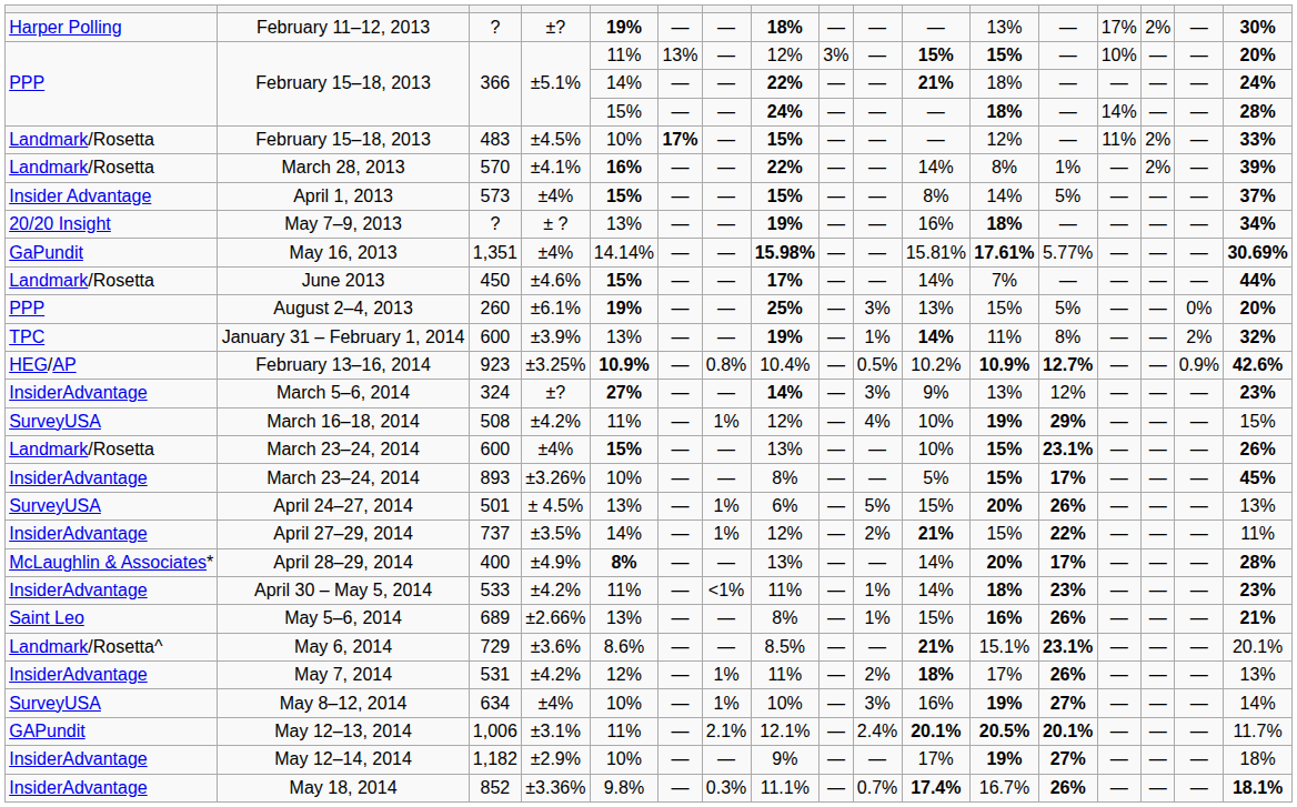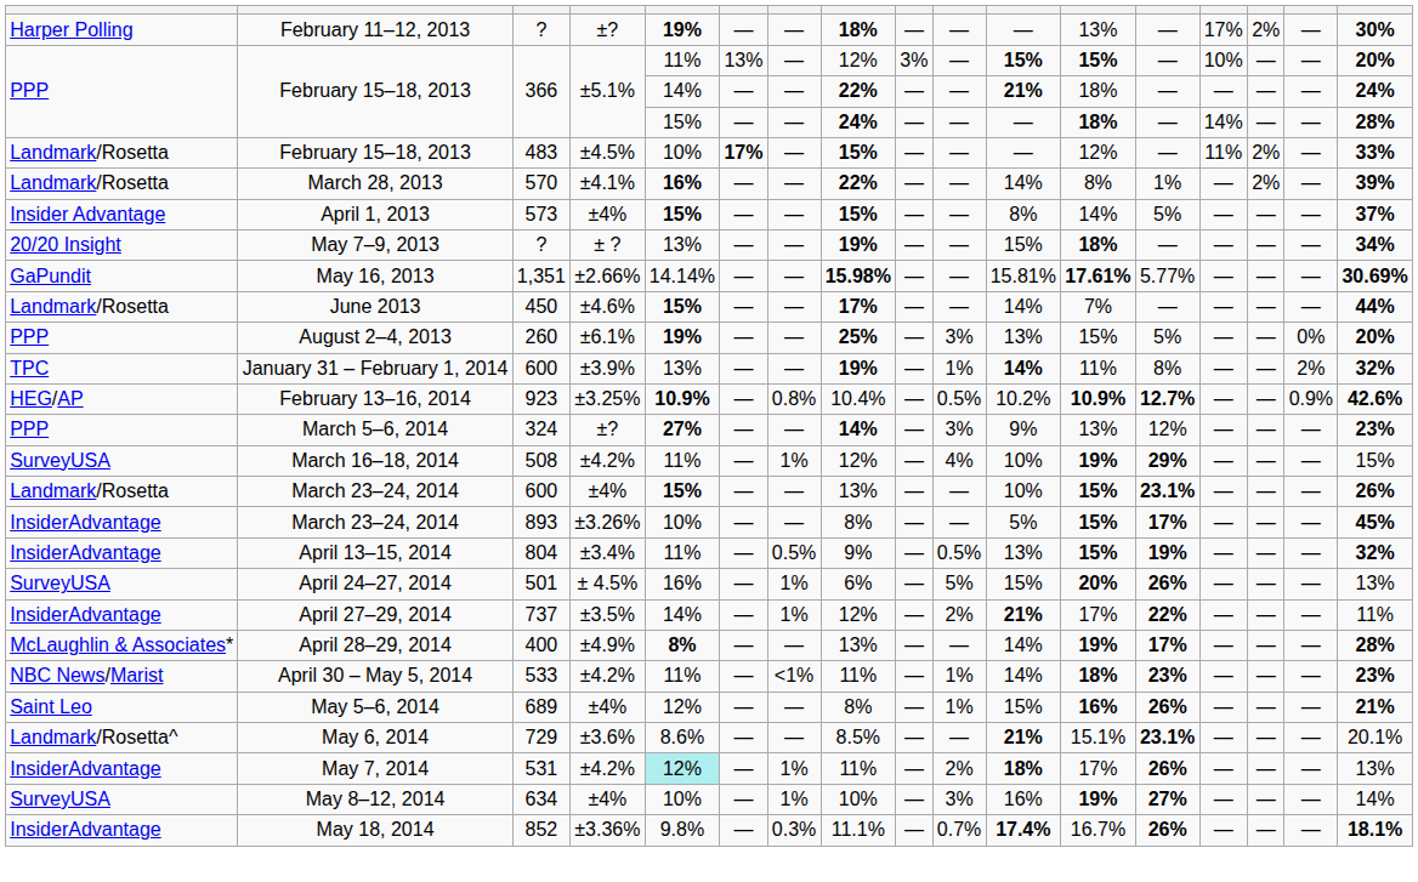 <table class="wikitable" style="text-align:center">
 <tr valign= bottom>
 <th></th>
 <th></th>
 <th></th>
 <th></th>
 <th></th>
 <th></th>
 <th></th>
 <th></th>
 <th></th>
 <th></th>
 <th></th>
 <th></th>
 <th></th>
 <th></th>
 <th></th>
 <th></th>
 <th></th>
 </tr>
 <tr>
 <td align=left><a href='#'>Harper Polling</a></td>
 <td>February 11–12, 2013</td>
 <td>?</td>
 <td>±?</td>
 <td><strong>19%</strong></td>
 <td>—</td>
 <td>—</td>
 <td><strong>18%</strong></td>
 <td>—</td>
 <td>—</td>
 <td>—</td>
 <td>13%</td>
 <td>—</td>
 <td>17%</td>
 <td>2%</td>
 <td>—</td>
 <td><strong>30%</strong></td>
 </tr>
 <tr>
 <td align=left rowspan=3><a href='#'>PPP</a></td>
 <td rowspan=3>February 15–18, 2013</td>
 <td rowspan=3>366</td>
 <td rowspan=3>±5.1%</td>
 <td>11%</td>
 <td>13%</td>
 <td>—</td>
 <td>12%</td>
 <td>3%</td>
 <td>—</td>
 <td><strong>15%</strong></td>
 <td><strong>15%</strong></td>
 <td>—</td>
 <td>10%</td>
 <td>—</td>
 <td>—</td>
 <td><strong>20%</strong></td>
 </tr>
 <tr>
 <td>14%</td>
 <td>—</td>
 <td>—</td>
 <td><strong>22%</strong></td>
 <td>—</td>
 <td>—</td>
 <td><strong>21%</strong></td>
 <td>18%</td>
 <td>—</td>
 <td>—</td>
 <td>—</td>
 <td>—</td>
 <td><strong>24%</strong></td>
 </tr>
 <tr>
 <td>15%</td>
 <td>—</td>
 <td>—</td>
 <td><strong>24%</strong></td>
 <td>—</td>
 <td>—</td>
 <td>—</td>
 <td><strong>18%</strong></td>
 <td>—</td>
 <td>14%</td>
 <td>—</td>
 <td>—</td>
 <td><strong>28%</strong></td>
 </tr>
 <tr>
 <td align=left><a href='#'>Landmark</a>/Rosetta</td>
 <td>February 15–18, 2013</td>
 <td>483</td>
 <td>±4.5%</td>
 <td>10%</td>
 <td><strong>17%</strong></td>
 <td>—</td>
 <td><strong>15%</strong></td>
 <td>—</td>
 <td>—</td>
 <td>—</td>
 <td>12%</td>
 <td>—</td>
 <td>11%</td>
 <td>2%</td>
 <td>—</td>
 <td><strong>33%</strong></td>
 </tr>
 <tr>
 <td align=left><a href='#'>Landmark</a>/Rosetta</td>
 <td>March 28, 2013</td>
 <td>570</td>
 <td>±4.1%</td>
 <td><strong>16%</strong></td>
 <td>—</td>
 <td>—</td>
 <td><strong>22%</strong></td>
 <td>—</td>
 <td>—</td>
 <td>14%</td>
 <td>8%</td>
 <td>1%</td>
 <td>—</td>
 <td>2%</td>
 <td>—</td>
 <td><strong>39%</strong></td>
 </tr>
 <tr>
 <td align=left><a href='#'>Insider Advantage</a></td>
 <td>April 1, 2013</td>
 <td>573</td>
 <td>±4%</td>
 <td><strong>15%</strong></td>
 <td>—</td>
 <td>—</td>
 <td><strong>15%</strong></td>
 <td>—</td>
 <td>—</td>
 <td>8%</td>
 <td>14%</td>
 <td>5%</td>
 <td>—</td>
 <td>—</td>
 <td>—</td>
 <td><strong>37%</strong></td>
 </tr>
 <tr>
 <td align=left><a href='#'>20/20 Insight</a></td>
 <td>May 7–9, 2013</td>
 <td>?</td>
 <td>± ?</td>
 <td>13%</td>
 <td>—</td>
 <td>—</td>
 <td><strong>19%</strong></td>
 <td>—</td>
 <td>—</td>
-<td>16%</td>
+<td>15%</td>
 <td><strong>18%</strong></td>
 <td>—</td>
 <td>—</td>
 <td>—</td>
 <td>—</td>
 <td><strong>34%</strong></td>
 </tr>
 <tr>
 <td align=left><a href='#'>GaPundit</a></td>
 <td>May 16, 2013</td>
 <td>1,351</td>
-<td>±4%</td>
+<td>±2.66%</td>
 <td>14.14%</td>
 <td>—</td>
 <td>—</td>
 <td><strong>15.98%</strong></td>
 <td>—</td>
 <td>—</td>
 <td>15.81%</td>
 <td><strong>17.61%</strong></td>
 <td>5.77%</td>
 <td>—</td>
 <td>—</td>
 <td>—</td>
 <td><strong>30.69%</strong></td>
 </tr>
 <tr>
 <td align=left><a href='#'>Landmark</a>/Rosetta</td>
 <td>June 2013</td>
 <td>450</td>
 <td>±4.6%</td>
 <td><strong>15%</strong></td>
 <td>—</td>
 <td>—</td>
 <td><strong>17%</strong></td>
 <td>—</td>
 <td>—</td>
 <td>14%</td>
 <td>7%</td>
 <td>—</td>
 <td>—</td>
 <td>—</td>
 <td>—</td>
 <td><strong>44%</strong></td>
 </tr>
 <tr>
 <td align=left><a href='#'>PPP</a></td>
 <td>August 2–4, 2013</td>
 <td>260</td>
 <td>±6.1%</td>
 <td><strong>19%</strong></td>
 <td>—</td>
 <td>—</td>
 <td><strong>25%</strong></td>
 <td>—</td>
 <td>3%</td>
 <td>13%</td>
 <td>15%</td>
 <td>5%</td>
 <td>—</td>
 <td>—</td>
 <td>0%</td>
 <td><strong>20%</strong></td>
 </tr>
 <tr>
 <td align=left><a href='#'>TPC</a></td>
 <td>January 31 – February 1, 2014</td>
 <td>600</td>
 <td>±3.9%</td>
 <td>13%</td>
 <td>—</td>
 <td>—</td>
 <td><strong>19%</strong></td>
 <td>—</td>
 <td>1%</td>
 <td><strong>14%</strong></td>
 <td>11%</td>
 <td>8%</td>
 <td>—</td>
 <td>—</td>
 <td>2%</td>
 <td><strong>32%</strong></td>
 </tr>
 <tr>
 <td align=left><a href='#'>HEG</a>/<a href='#'>AP</a></td>
 <td>February 13–16, 2014</td>
 <td>923</td>
 <td>±3.25%</td>
 <td><strong>10.9%</strong></td>
 <td>—</td>
 <td>0.8%</td>
 <td>10.4%</td>
 <td>—</td>
 <td>0.5%</td>
 <td>10.2%</td>
 <td><strong>10.9%</strong></td>
 <td><strong>12.7%</strong></td>
 <td>—</td>
 <td>—</td>
 <td>0.9%</td>
 <td><strong>42.6%</strong></td>
 </tr>
 <tr>
-<td align=left><a href='#'>InsiderAdvantage</a></td>
+<td align=left><a href='#'>PPP</a></td>
 <td>March 5–6, 2014</td>
 <td>324</td>
 <td>±?</td>
 <td><strong>27%</strong></td>
 <td>—</td>
 <td>—</td>
 <td><strong>14%</strong></td>
 <td>—</td>
 <td>3%</td>
 <td>9%</td>
 <td>13%</td>
 <td>12%</td>
 <td>—</td>
 <td>—</td>
 <td>—</td>
 <td><strong>23%</strong></td>
 </tr>
 <tr>
 <td align=left><a href='#'>SurveyUSA</a></td>
 <td>March 16–18, 2014</td>
 <td>508</td>
 <td>±4.2%</td>
 <td>11%</td>
 <td>—</td>
 <td>1%</td>
 <td>12%</td>
 <td>—</td>
 <td>4%</td>
 <td>10%</td>
 <td><strong>19%</strong></td>
 <td><strong>29%</strong></td>
 <td>—</td>
 <td>—</td>
 <td>—</td>
 <td>15%</td>
 </tr>
 <tr>
 <td align=left><a href='#'>Landmark</a>/Rosetta</td>
 <td>March 23–24, 2014</td>
 <td>600</td>
 <td>±4%</td>
 <td><strong>15%</strong></td>
 <td>—</td>
 <td>—</td>
 <td>13%</td>
 <td>—</td>
 <td>—</td>
 <td>10%</td>
 <td><strong>15%</strong></td>
 <td><strong>23.1%</strong></td>
 <td>—</td>
 <td>—</td>
 <td>—</td>
 <td><strong>26%</strong></td>
 </tr>
 <tr>
 <td align=left><a href='#'>InsiderAdvantage</a></td>
 <td>March 23–24, 2014</td>
 <td>893</td>
 <td>±3.26%</td>
 <td>10%</td>
 <td>—</td>
 <td>—</td>
 <td>8%</td>
 <td>—</td>
 <td>—</td>
 <td>5%</td>
 <td><strong>15%</strong></td>
 <td><strong>17%</strong></td>
 <td>—</td>
 <td>—</td>
 <td>—</td>
 <td><strong>45%</strong></td>
 </tr>
 <tr>
+<td align=left><a href='#'>InsiderAdvantage</a></td>
+<td>April 13–15, 2014</td>
+<td>804</td>
+<td>±3.4%</td>
+<td>11%</td>
+<td>—</td>
+<td>0.5%</td>
+<td>9%</td>
+<td>—</td>
+<td>0.5%</td>
+<td>13%</td>
+<td><strong>15%</strong></td>
+<td><strong>19%</strong></td>
+<td>—</td>
+<td>—</td>
+<td>—</td>
+<td><strong>32%</strong></td>
+</tr>
+<tr>
 <td align=left><a href='#'>SurveyUSA</a></td>
 <td>April 24–27, 2014</td>
 <td>501</td>
 <td>± 4.5%</td>
-<td>13%</td>
+<td>16%</td>
 <td>—</td>
 <td>1%</td>
 <td>6%</td>
 <td>—</td>
 <td>5%</td>
 <td>15%</td>
 <td><strong>20%</strong></td>
 <td><strong>26%</strong></td>
 <td>—</td>
 <td>—</td>
 <td>—</td>
 <td>13%</td>
 </tr>
 <tr>
 <td align=left><a href='#'>InsiderAdvantage</a></td>
 <td>April 27–29, 2014</td>
 <td>737</td>
 <td>±3.5%</td>
 <td>14%</td>
 <td>—</td>
 <td>1%</td>
 <td>12%</td>
 <td>—</td>
 <td>2%</td>
 <td><strong>21%</strong></td>
-<td>15%</td>
+<td>17%</td>
 <td><strong>22%</strong></td>
 <td>—</td>
 <td>—</td>
 <td>—</td>
 <td>11%</td>
 </tr>
 <tr>
 <td align=left><a href='#'>McLaughlin & Associates</a>*</td>
 <td>April 28–29, 2014</td>
 <td>400</td>
 <td>±4.9%</td>
 <td><strong>8%</strong></td>
 <td>—</td>
 <td>—</td>
 <td>13%</td>
 <td>—</td>
 <td>—</td>
 <td>14%</td>
-<td><strong>20%</strong></td>
+<td><strong>19%</strong></td>
 <td><strong>17%</strong></td>
 <td>—</td>
 <td>—</td>
 <td>—</td>
 <td><strong>28%</strong></td>
 </tr>
 <tr>
-<td align=left><a href='#'>InsiderAdvantage</a></td>
+<td align=left><a href='#'>NBC News</a>/<a href='#'>Marist</a></td>
 <td>April 30 – May 5, 2014</td>
 <td>533</td>
 <td>±4.2%</td>
 <td>11%</td>
 <td>—</td>
 <td><1%</td>
 <td>11%</td>
 <td>—</td>
 <td>1%</td>
 <td>14%</td>
 <td><strong>18%</strong></td>
 <td><strong>23%</strong></td>
 <td>—</td>
 <td>—</td>
 <td>—</td>
 <td><strong>23%</strong></td>
 </tr>
 <tr>
 <td align=left><a href='#'>Saint Leo</a></td>
 <td>May 5–6, 2014</td>
 <td>689</td>
-<td>±2.66%</td>
-<td>13%</td>
+<td>±4%</td>
+<td>12%</td>
 <td>—</td>
 <td>—</td>
 <td>8%</td>
 <td>—</td>
 <td>1%</td>
 <td>15%</td>
 <td><strong>16%</strong></td>
 <td><strong>26%</strong></td>
 <td>—</td>
 <td>—</td>
 <td>—</td>
 <td><strong>21%</strong></td>
 </tr>
 <tr>
 <td align=left><a href='#'>Landmark</a>/Rosetta^</td>
 <td>May 6, 2014</td>
 <td>729</td>
 <td>±3.6%</td>
 <td>8.6%</td>
 <td>—</td>
 <td>—</td>
 <td>8.5%</td>
 <td>—</td>
 <td>—</td>
 <td><strong>21%</strong></td>
 <td>15.1%</td>
 <td><strong>23.1%</strong></td>
 <td>—</td>
 <td>—</td>
 <td>—</td>
 <td>20.1%</td>
 </tr>
 <tr>
 <td align=left><a href='#'>InsiderAdvantage</a></td>
 <td>May 7, 2014</td>
 <td>531</td>
 <td>±4.2%</td>
-<td>12%</td>
+<td style="background: paleturquoise;">12%</td>
 <td>—</td>
 <td>1%</td>
 <td>11%</td>
 <td>—</td>
 <td>2%</td>
 <td><strong>18%</strong></td>
 <td>17%</td>
 <td><strong>26%</strong></td>
 <td>—</td>
 <td>—</td>
 <td>—</td>
 <td>13%</td>
 </tr>
 <tr>
 <td align=left><a href='#'>SurveyUSA</a></td>
 <td>May 8–12, 2014</td>
 <td>634</td>
 <td>±4%</td>
 <td>10%</td>
 <td>—</td>
 <td>1%</td>
 <td>10%</td>
 <td>—</td>
 <td>3%</td>
 <td>16%</td>
 <td><strong>19%</strong></td>
 <td><strong>27%</strong></td>
 <td>—</td>
 <td>—</td>
 <td>—</td>
 <td>14%</td>
 </tr>
 <tr>
-<td align=left><a href='#'>GAPundit</a></td>
-<td>May 12–13, 2014</td>
-<td>1,006</td>
-<td>±3.1%</td>
-<td>11%</td>
-<td>—</td>
-<td>2.1%</td>
-<td>12.1%</td>
-<td>—</td>
-<td>2.4%</td>
-<td><strong>20.1%</strong></td>
-<td><strong>20.5%</strong></td>
-<td><strong>20.1%</strong></td>
-<td>—</td>
-<td>—</td>
-<td>—</td>
-<td>11.7%</td>
-</tr>
-<tr>
-<td align=left><a href='#'>InsiderAdvantage</a></td>
-<td>May 12–14, 2014</td>
-<td>1,182</td>
-<td>±2.9%</td>
-<td>10%</td>
-<td>—</td>
-<td>—</td>
-<td>9%</td>
-<td>—</td>
-<td>—</td>
-<td>17%</td>
-<td><strong>19%</strong></td>
-<td><strong>27%</strong></td>
-<td>—</td>
-<td>—</td>
-<td>—</td>
-<td>18%</td>
-</tr>
-<tr>
 <td align=left><a href='#'>InsiderAdvantage</a></td>
 <td>May 18, 2014</td>
 <td>852</td>
 <td>±3.36%</td>
 <td>9.8%</td>
 <td>—</td>
 <td>0.3%</td>
 <td>11.1%</td>
 <td>—</td>
 <td>0.7%</td>
 <td><strong>17.4%</strong></td>
 <td>16.7%</td>
 <td><strong>26%</strong></td>
 <td>—</td>
 <td>—</td>
 <td>—</td>
 <td><strong>18.1%</strong></td>
 </tr>
 </table>
